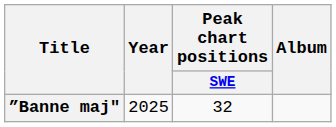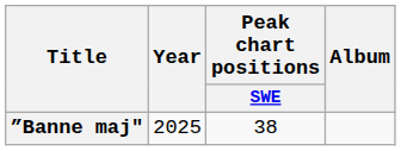 <table class="wikitable plainrowheaders" style="text-align:center;">
 <tr>
 <th scope="col" rowspan="2">Title</th>
 <th scope="col" rowspan="2">Year</th>
 <th scope="col" colspan="1">Peak chart positions</th>
 <th scope="col" rowspan="2">Album</th>
 </tr>
 <tr>
 <th scope="col" style="width:3em;font-size:85%;"><a href='#'>SWE</a><br></th>
 </tr>
 <tr>
 <th scope="row">”Banne maj"</th>
 <td>2025</td>
-<td>32</td>
+<td>38</td>
 <td></td>
 </tr>
 </table>
